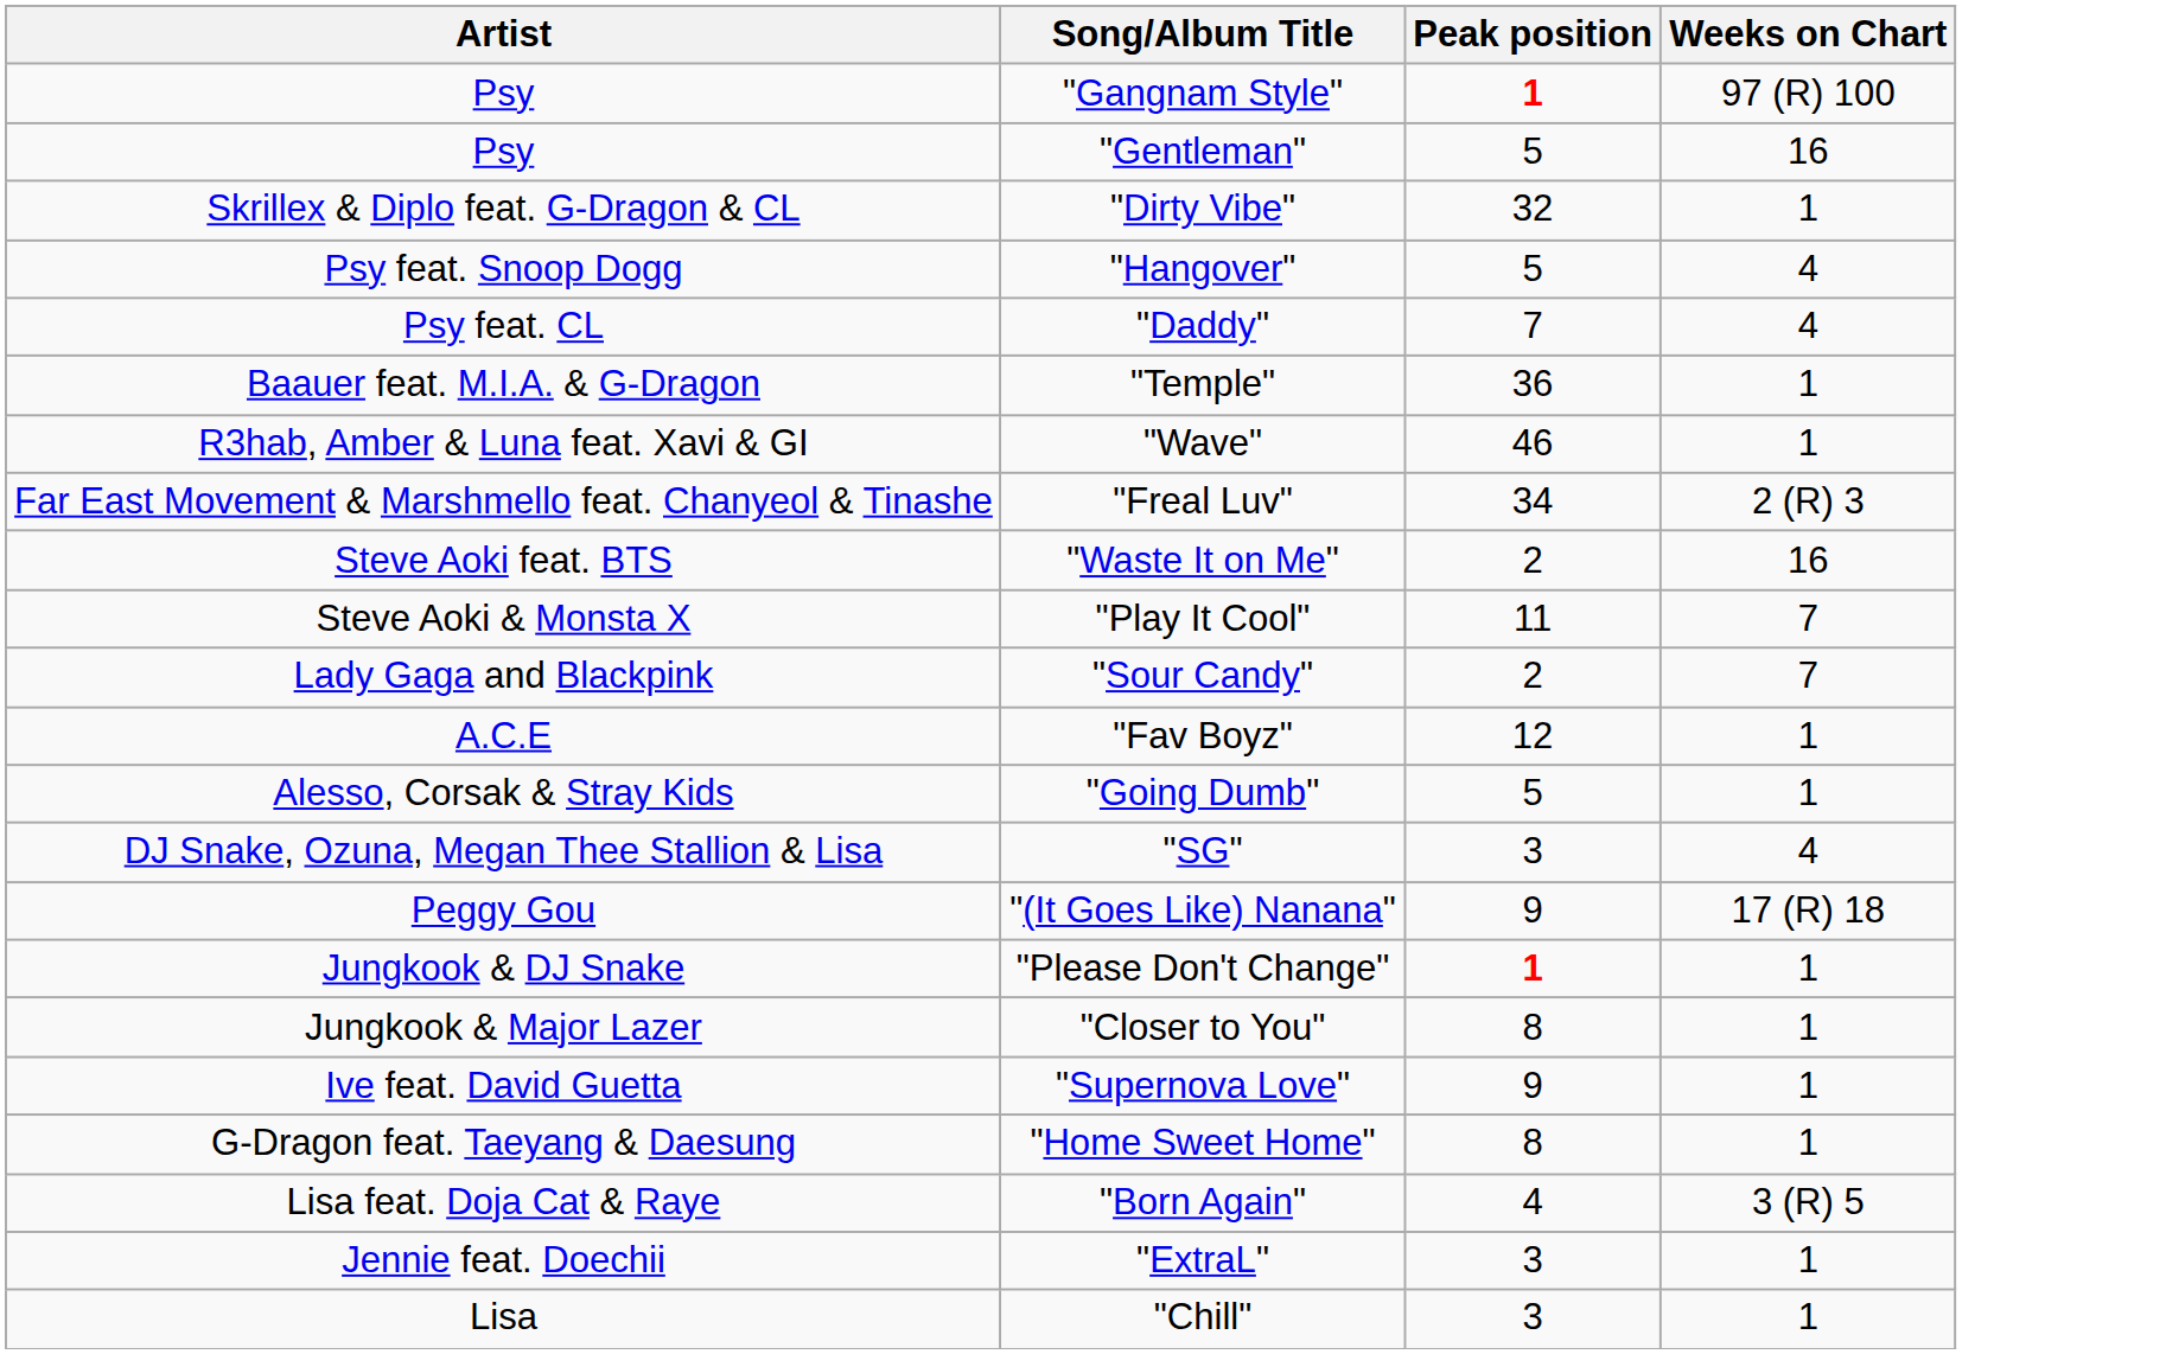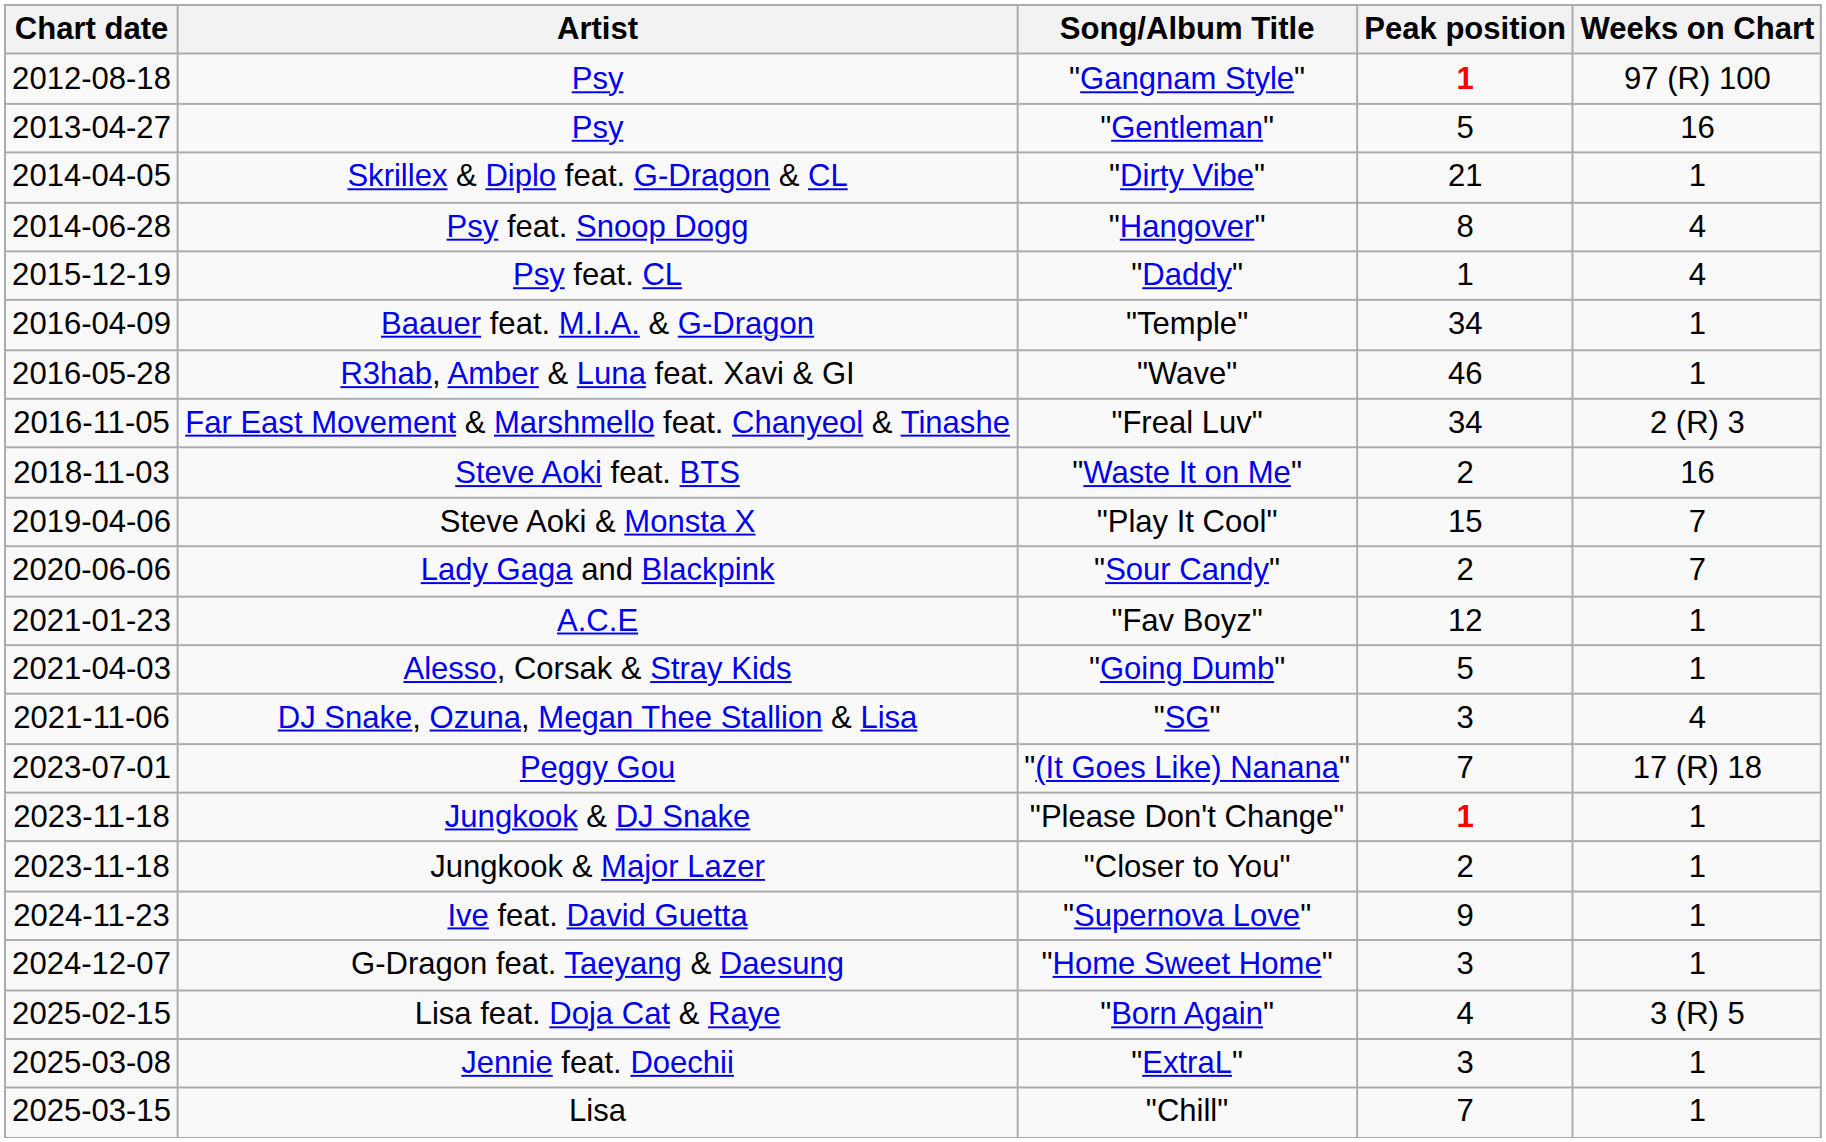 <table class="wikitable sortable" style="text-align:center">
 <tr>
+<th>Chart date</th>
 <th>Artist</th>
 <th>Song/Album Title</th>
 <th>Peak position</th>
 <th>Weeks on Chart</th>
 </tr>
 <tr>
+<td>2012-08-18</td>
 <td><a href='#'>Psy</a></td>
 <td>"<a href='#'>Gangnam Style</a>"</td>
 <td style="color:red"><strong>1</strong></td>
 <td>97 (R) 100</td>
 </tr>
 <tr>
+<td>2013-04-27</td>
 <td><a href='#'>Psy</a></td>
 <td>"<a href='#'>Gentleman</a>"</td>
 <td>5</td>
 <td>16</td>
 </tr>
 <tr>
+<td>2014-04-05</td>
 <td><a href='#'>Skrillex</a> & <a href='#'>Diplo</a> feat. <a href='#'>G-Dragon</a> & <a href='#'>CL</a></td>
 <td>"<a href='#'>Dirty Vibe</a>"</td>
-<td>32</td>
+<td>21</td>
 <td>1</td>
 </tr>
 <tr>
+<td>2014-06-28</td>
 <td><a href='#'>Psy</a> feat. <a href='#'>Snoop Dogg</a></td>
 <td>"<a href='#'>Hangover</a>"</td>
-<td>5</td>
+<td>8</td>
 <td>4</td>
 </tr>
 <tr>
+<td>2015-12-19</td>
 <td><a href='#'>Psy</a> feat. <a href='#'>CL</a></td>
 <td>"<a href='#'>Daddy</a>"</td>
-<td>7</td>
+<td>1</td>
 <td>4</td>
 </tr>
 <tr>
+<td>2016-04-09</td>
 <td><a href='#'>Baauer</a> feat. <a href='#'>M.I.A.</a> & <a href='#'>G-Dragon</a></td>
 <td>"Temple"</td>
-<td>36</td>
+<td>34</td>
 <td>1</td>
 </tr>
 <tr>
+<td>2016-05-28</td>
 <td><a href='#'>R3hab</a>, <a href='#'>Amber</a> & <a href='#'>Luna</a> feat. Xavi & GI</td>
 <td>"Wave"</td>
 <td>46</td>
 <td>1</td>
 </tr>
 <tr>
+<td>2016-11-05</td>
 <td><a href='#'>Far East Movement</a> & <a href='#'>Marshmello</a> feat. <a href='#'>Chanyeol</a> & <a href='#'>Tinashe</a></td>
 <td>"Freal Luv"</td>
 <td>34</td>
 <td>2 (R) 3</td>
 </tr>
 <tr>
+<td>2018-11-03</td>
 <td><a href='#'>Steve Aoki</a> feat. <a href='#'>BTS</a></td>
 <td>"<a href='#'>Waste It on Me</a>"</td>
 <td>2</td>
 <td>16</td>
 </tr>
 <tr>
+<td>2019-04-06</td>
 <td>Steve Aoki & <a href='#'>Monsta X</a></td>
 <td>"Play It Cool"</td>
-<td>11</td>
+<td>15</td>
 <td>7</td>
 </tr>
 <tr>
+<td>2020-06-06</td>
 <td><a href='#'>Lady Gaga</a> and <a href='#'>Blackpink</a></td>
 <td>"<a href='#'>Sour Candy</a>"</td>
 <td>2</td>
 <td>7</td>
 </tr>
 <tr>
+<td>2021-01-23</td>
 <td><a href='#'>A.C.E</a></td>
 <td>"Fav Boyz"</td>
 <td>12</td>
 <td>1</td>
 </tr>
 <tr>
+<td>2021-04-03</td>
 <td><a href='#'>Alesso</a>, Corsak & <a href='#'>Stray Kids</a></td>
 <td>"<a href='#'>Going Dumb</a>"</td>
 <td>5</td>
 <td>1</td>
 </tr>
 <tr>
+<td>2021-11-06</td>
 <td><a href='#'>DJ Snake</a>, <a href='#'>Ozuna</a>, <a href='#'>Megan Thee Stallion</a> & <a href='#'>Lisa</a></td>
 <td>"<a href='#'>SG</a>"</td>
 <td>3</td>
 <td>4</td>
 </tr>
 <tr>
+<td>2023-07-01</td>
 <td><a href='#'>Peggy Gou</a></td>
 <td>"<a href='#'>(It Goes Like) Nanana</a>"</td>
-<td>9</td>
+<td>7</td>
 <td>17 (R) 18</td>
 </tr>
 <tr>
+<td>2023-11-18</td>
 <td><a href='#'>Jungkook</a> & <a href='#'>DJ Snake</a></td>
 <td>"Please Don't Change"</td>
 <td style="color:red"><strong>1</strong></td>
 <td>1</td>
 </tr>
 <tr>
+<td>2023-11-18</td>
 <td>Jungkook & <a href='#'>Major Lazer</a></td>
 <td>"Closer to You"</td>
-<td>8</td>
+<td>2</td>
 <td>1</td>
 </tr>
 <tr>
+<td>2024-11-23</td>
 <td><a href='#'>Ive</a> feat. <a href='#'>David Guetta</a></td>
 <td>"<a href='#'>Supernova Love</a>"</td>
 <td>9</td>
 <td>1</td>
 </tr>
 <tr>
+<td>2024-12-07</td>
 <td>G-Dragon feat. <a href='#'>Taeyang</a> & <a href='#'>Daesung</a></td>
 <td>"<a href='#'>Home Sweet Home</a>"</td>
-<td>8</td>
+<td>3</td>
 <td>1</td>
 </tr>
 <tr>
+<td>2025-02-15</td>
 <td>Lisa feat. <a href='#'>Doja Cat</a> & <a href='#'>Raye</a></td>
 <td>"<a href='#'>Born Again</a>"</td>
 <td>4</td>
 <td>3 (R) 5</td>
 </tr>
 <tr>
+<td>2025-03-08</td>
 <td><a href='#'>Jennie</a> feat. <a href='#'>Doechii</a></td>
 <td>"<a href='#'>ExtraL</a>"</td>
 <td>3</td>
 <td>1</td>
 </tr>
 <tr>
+<td>2025-03-15</td>
 <td>Lisa</td>
 <td>"Chill"</td>
-<td>3</td>
+<td>7</td>
 <td>1</td>
 </tr>
 </table>
